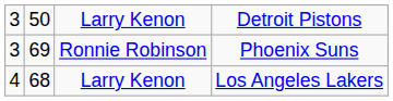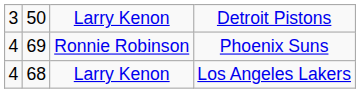 <table class="wikitable">
 <tr style="text-align:center;" bgcolor="">
 <td>3</td>
 <td>50</td>
 <td><a href='#'>Larry Kenon</a></td>
 <td><a href='#'>Detroit Pistons</a></td>
 </tr>
 <tr style="text-align:center;" bgcolor="">
-<td>3</td>
+<td>4</td>
 <td>69</td>
 <td><a href='#'>Ronnie Robinson</a></td>
 <td><a href='#'>Phoenix Suns</a></td>
 </tr>
 <tr style="text-align:center;" bgcolor="">
 <td>4</td>
 <td>68</td>
 <td><a href='#'>Larry Kenon</a></td>
 <td><a href='#'>Los Angeles Lakers</a></td>
 </tr>
 </table>
